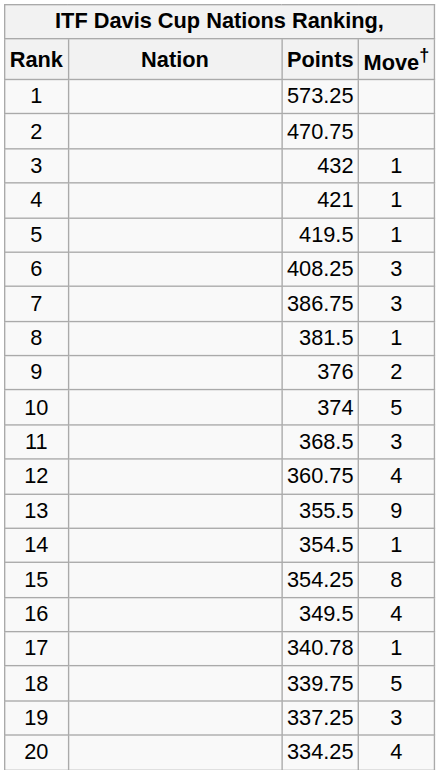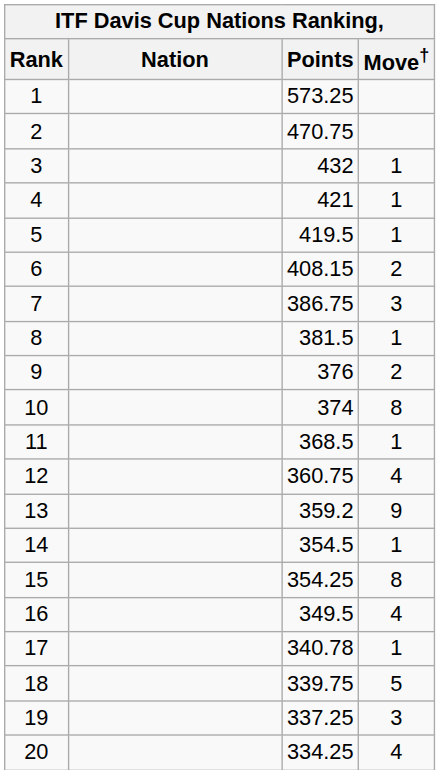 <table class="wikitable sortable nowrap" style="text-align:center">
 <tr>
 <th colspan=4>ITF Davis Cup Nations Ranking, <br> </th>
 </tr>
 <tr>
 <th>Rank</th>
 <th width=150>Nation</th>
 <th>Points</th>
 <th>Move<sup>†</sup></th>
 </tr>
 <tr>
 <td>1</td>
 <td align=left></td>
 <td align="right">573.25</td>
 <td></td>
 </tr>
 <tr>
 <td>2</td>
 <td align=left></td>
 <td align="right">470.75</td>
 <td></td>
 </tr>
 <tr>
 <td>3</td>
 <td align=left></td>
 <td align="right">432</td>
 <td> 1</td>
 </tr>
 <tr>
 <td>4</td>
 <td align=left></td>
 <td align="right">421</td>
 <td> 1</td>
 </tr>
 <tr>
 <td>5</td>
 <td align=left></td>
 <td align="right">419.5</td>
 <td> 1</td>
 </tr>
 <tr>
 <td>6</td>
 <td align=left></td>
-<td align="right">408.25</td>
-<td> 3</td>
+<td align="right">408.15</td>
+<td> 2</td>
 </tr>
 <tr>
 <td>7</td>
 <td align=left></td>
 <td align="right">386.75</td>
 <td> 3</td>
 </tr>
 <tr>
 <td>8</td>
 <td align=left></td>
 <td align="right">381.5</td>
 <td> 1</td>
 </tr>
 <tr>
 <td>9</td>
 <td align=left></td>
 <td align="right">376</td>
 <td> 2</td>
 </tr>
 <tr>
 <td>10</td>
 <td align=left></td>
 <td align="right">374</td>
-<td> 5</td>
+<td> 8</td>
 </tr>
 <tr>
 <td>11</td>
 <td align=left></td>
 <td align="right">368.5</td>
-<td> 3</td>
+<td> 1</td>
 </tr>
 <tr>
 <td>12</td>
 <td align=left></td>
 <td align="right">360.75</td>
 <td> 4</td>
 </tr>
 <tr>
 <td>13</td>
 <td align=left></td>
-<td align="right">355.5</td>
+<td align="right">359.2</td>
 <td> 9</td>
 </tr>
 <tr>
 <td>14</td>
 <td align=left></td>
 <td align="right">354.5</td>
 <td> 1</td>
 </tr>
 <tr>
 <td>15</td>
 <td align=left></td>
 <td align="right">354.25</td>
 <td> 8</td>
 </tr>
 <tr>
 <td>16</td>
 <td align=left></td>
 <td align="right">349.5</td>
 <td> 4</td>
 </tr>
 <tr>
 <td>17</td>
 <td align=left></td>
 <td align="right">340.78</td>
 <td> 1</td>
 </tr>
 <tr>
 <td>18</td>
 <td align=left></td>
 <td align="right">339.75</td>
 <td> 5</td>
 </tr>
 <tr>
 <td>19</td>
 <td align=left></td>
 <td align="right">337.25</td>
 <td> 3</td>
 </tr>
 <tr>
 <td>20</td>
 <td align=left></td>
 <td align="right">334.25</td>
 <td> 4</td>
 </tr>
 </table>
